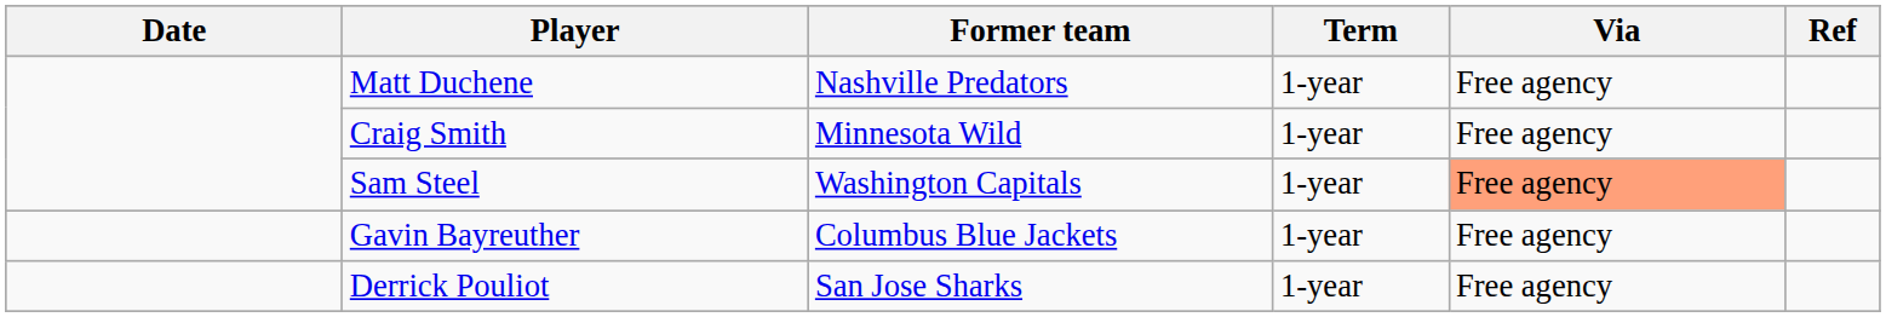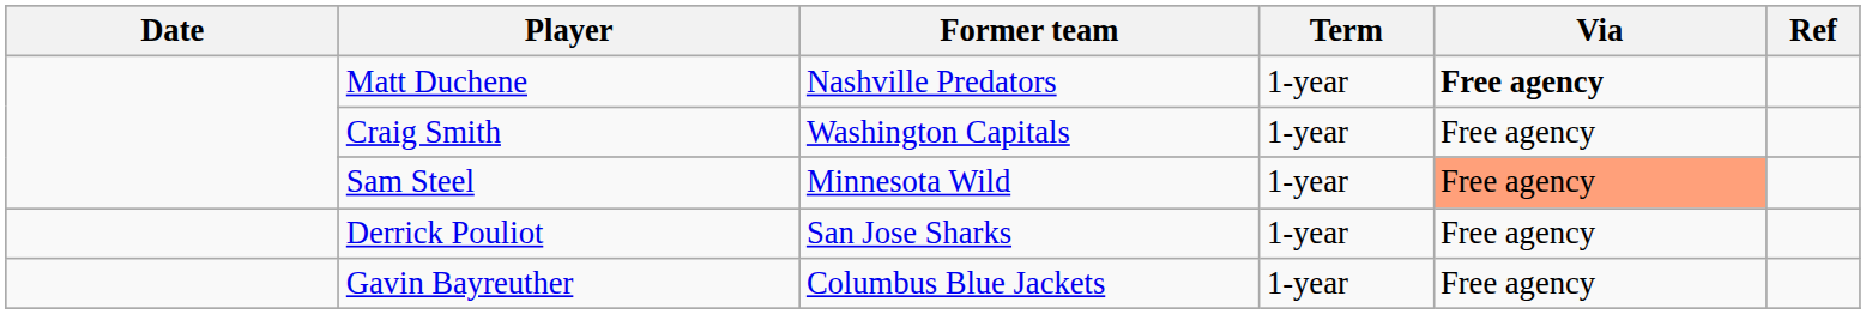 <table class="wikitable">
 <tr style="background:#ddd; text-align:center;">
 <th style="width: 10em;">Date</th>
 <th style="width: 14em;">Player</th>
 <th style="width: 14em;">Former team</th>
 <th style="width: 5em;">Term</th>
 <th style="width: 10em;">Via</th>
 <th style="width: 2.5em;">Ref</th>
 </tr>
 <tr>
 <td rowspan=3></td>
 <td><a href='#'>Matt Duchene</a></td>
 <td><a href='#'>Nashville Predators</a></td>
 <td>1-year</td>
-<td>Free agency</td>
+<td><strong>Free agency</strong></td>
 <td></td>
 </tr>
 <tr>
 <td><a href='#'>Craig Smith</a></td>
-<td><a href='#'>Minnesota Wild</a></td>
+<td><a href='#'>Washington Capitals</a></td>
 <td>1-year</td>
 <td>Free agency</td>
 <td></td>
 </tr>
 <tr>
 <td><a href='#'>Sam Steel</a></td>
-<td><a href='#'>Washington Capitals</a></td>
+<td><a href='#'>Minnesota Wild</a></td>
 <td>1-year</td>
 <td style="background: lightsalmon;">Free agency</td>
+<td></td>
+</tr>
+<tr>
+<td></td>
+<td><a href='#'>Derrick Pouliot</a></td>
+<td><a href='#'>San Jose Sharks</a></td>
+<td>1-year</td>
+<td>Free agency</td>
 <td></td>
 </tr>
 <tr>
 <td></td>
 <td><a href='#'>Gavin Bayreuther</a></td>
 <td><a href='#'>Columbus Blue Jackets</a></td>
 <td>1-year</td>
 <td>Free agency</td>
 <td></td>
 </tr>
-<tr>
-<td></td>
-<td><a href='#'>Derrick Pouliot</a></td>
-<td><a href='#'>San Jose Sharks</a></td>
-<td>1-year</td>
-<td>Free agency</td>
-<td></td>
-</tr>
 </table>
